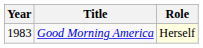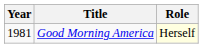 <table class="wikitable sortable">
 <tr>
 <th>Year</th>
 <th>Title</th>
 <th>Role</th>
 </tr>
 <tr>
-<td>1983</td>
+<td>1981</td>
 <td><em><a href='#'>Good Morning America</a></em></td>
 <td style="background: lightyellow;">Herself</td>
 </tr>
 </table>
